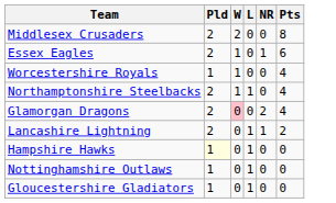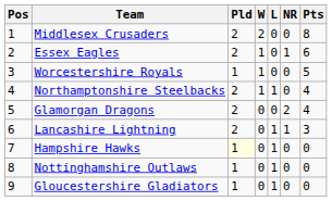 <table class="wikitable">
 <tr>
+<th>Pos</th>
 <th>Team</th>
 <th>Pld</th>
 <th>W</th>
 <th>L</th>
 <th>NR</th>
 <th>Pts</th>
 </tr>
 <tr>
+<td>1</td>
 <td><a href='#'>Middlesex Crusaders</a></td>
 <td>2</td>
 <td>2</td>
 <td>0</td>
 <td>0</td>
 <td>8</td>
 </tr>
 <tr>
+<td>2</td>
 <td><a href='#'>Essex Eagles</a></td>
 <td>2</td>
 <td>1</td>
 <td>0</td>
 <td>1</td>
 <td>6</td>
 </tr>
 <tr>
+<td>3</td>
 <td><a href='#'>Worcestershire Royals</a></td>
 <td>1</td>
 <td>1</td>
 <td>0</td>
 <td>0</td>
-<td>4</td>
+<td>5</td>
 </tr>
 <tr>
+<td>4</td>
 <td><a href='#'>Northamptonshire Steelbacks</a></td>
 <td>2</td>
 <td>1</td>
 <td>1</td>
 <td>0</td>
 <td>4</td>
 </tr>
 <tr>
+<td>5</td>
 <td><a href='#'>Glamorgan Dragons</a></td>
 <td>2</td>
-<td style="background: pink;">0</td>
+<td>0</td>
 <td>0</td>
 <td>2</td>
 <td>4</td>
 </tr>
 <tr>
+<td>6</td>
 <td><a href='#'>Lancashire Lightning</a></td>
 <td>2</td>
 <td>0</td>
 <td>1</td>
 <td>1</td>
-<td>2</td>
+<td>3</td>
 </tr>
 <tr>
+<td>7</td>
 <td><a href='#'>Hampshire Hawks</a></td>
 <td style="background: lightyellow;">1</td>
 <td>0</td>
 <td>1</td>
 <td>0</td>
 <td>0</td>
 </tr>
 <tr>
+<td>8</td>
 <td><a href='#'>Nottinghamshire Outlaws</a></td>
 <td>1</td>
 <td>0</td>
 <td>1</td>
 <td>0</td>
 <td>0</td>
 </tr>
 <tr>
+<td>9</td>
 <td><a href='#'>Gloucestershire Gladiators</a></td>
 <td>1</td>
 <td>0</td>
 <td>1</td>
 <td>0</td>
 <td>0</td>
 </tr>
 </table>
